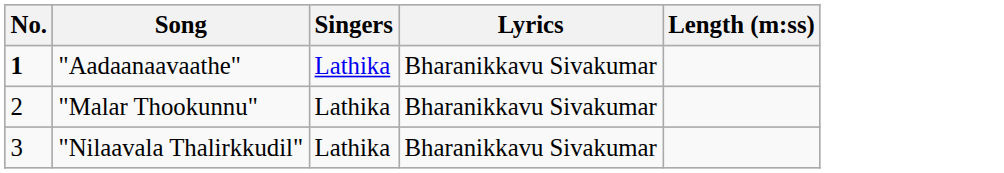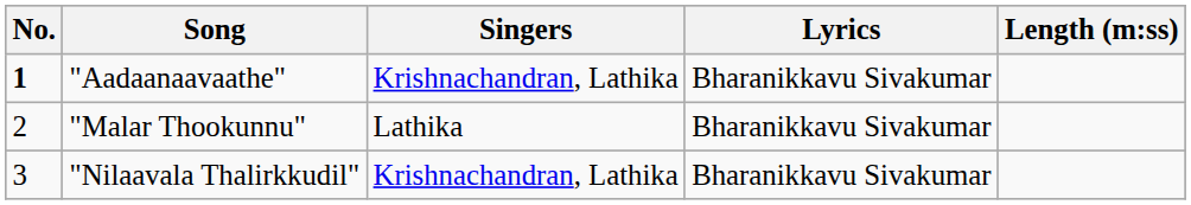 <table class="wikitable" style="font-size:95%;">
 <tr>
 <th>No.</th>
 <th>Song</th>
 <th>Singers</th>
 <th>Lyrics</th>
 <th>Length (m:ss)</th>
 </tr>
 <tr>
 <td><strong>1</strong></td>
 <td>"Aadaanaavaathe"</td>
-<td><a href='#'>Lathika</a></td>
+<td><a href='#'>Krishnachandran</a>, Lathika</td>
 <td>Bharanikkavu Sivakumar</td>
 <td></td>
 </tr>
 <tr>
 <td>2</td>
 <td>"Malar Thookunnu"</td>
 <td>Lathika</td>
 <td>Bharanikkavu Sivakumar</td>
 <td></td>
 </tr>
 <tr>
 <td>3</td>
 <td>"Nilaavala Thalirkkudil"</td>
-<td>Lathika</td>
+<td><a href='#'>Krishnachandran</a>, Lathika</td>
 <td>Bharanikkavu Sivakumar</td>
 <td></td>
 </tr>
 </table>
